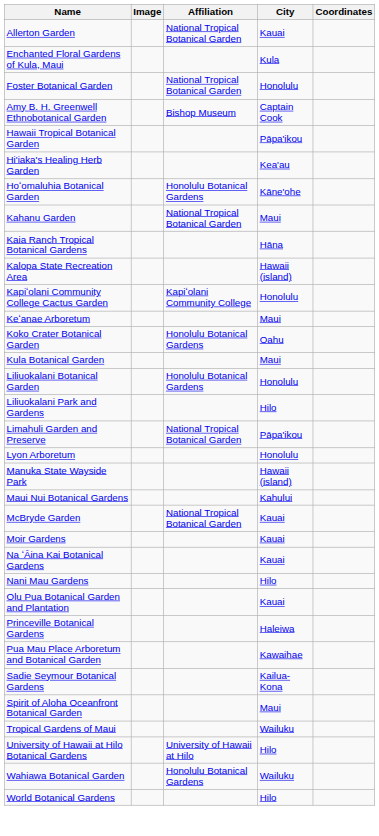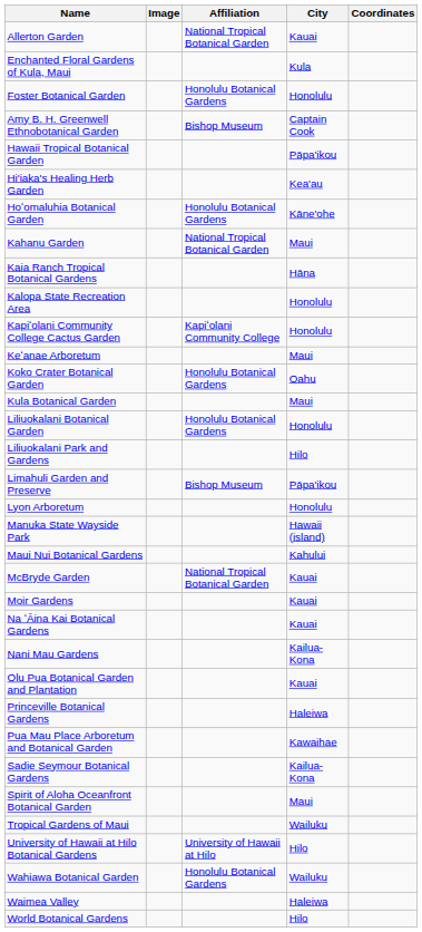 <table class="sortable wikitable">
 <tr>
 <th scope="col">Name</th>
 <th class=unsortable>Image</th>
 <th scope="col">Affiliation</th>
 <th scope="col">City</th>
 <th scope="col">Coordinates</th>
 </tr>
 <tr>
 <td><a href='#'>Allerton Garden</a></td>
 <td></td>
 <td><a href='#'>National Tropical Botanical Garden</a></td>
 <td><a href='#'>Kauai</a></td>
 <td></td>
 </tr>
 <tr>
 <td><a href='#'>Enchanted Floral Gardens of Kula, Maui</a></td>
 <td></td>
 <td></td>
 <td><a href='#'>Kula</a></td>
 <td></td>
 </tr>
 <tr>
 <td><a href='#'>Foster Botanical Garden</a></td>
 <td></td>
-<td><a href='#'>National Tropical Botanical Garden</a></td>
+<td><a href='#'>Honolulu Botanical Gardens</a></td>
 <td><a href='#'>Honolulu</a></td>
 <td></td>
 </tr>
 <tr>
 <td><a href='#'>Amy B. H. Greenwell Ethnobotanical Garden</a></td>
 <td></td>
 <td><a href='#'>Bishop Museum</a></td>
 <td><a href='#'>Captain Cook</a></td>
 <td></td>
 </tr>
 <tr>
 <td><a href='#'>Hawaii Tropical Botanical Garden</a></td>
 <td></td>
 <td></td>
 <td><a href='#'>Pāpa'ikou</a></td>
 <td></td>
 </tr>
 <tr>
 <td><a href='#'>Hi'iaka's Healing Herb Garden</a></td>
 <td></td>
 <td></td>
 <td><a href='#'>Kea'au</a></td>
 <td></td>
 </tr>
 <tr>
 <td><a href='#'>Hoʻomaluhia Botanical Garden</a></td>
 <td></td>
 <td><a href='#'>Honolulu Botanical Gardens</a></td>
 <td><a href='#'>Kāne'ohe</a></td>
 <td></td>
 </tr>
 <tr>
 <td><a href='#'>Kahanu Garden</a></td>
 <td></td>
 <td><a href='#'>National Tropical Botanical Garden</a></td>
 <td><a href='#'>Maui</a></td>
 <td></td>
 </tr>
 <tr>
 <td><a href='#'>Kaia Ranch Tropical Botanical Gardens</a></td>
 <td></td>
 <td></td>
 <td><a href='#'>Hāna</a></td>
 <td></td>
 </tr>
 <tr>
 <td><a href='#'>Kalopa State Recreation Area</a></td>
 <td></td>
 <td></td>
-<td><a href='#'>Hawaii (island)</a></td>
+<td><a href='#'>Honolulu</a></td>
 <td></td>
 </tr>
 <tr>
 <td><a href='#'>Kapiʻolani Community College Cactus Garden</a></td>
 <td></td>
 <td><a href='#'>Kapiʻolani Community College</a></td>
 <td><a href='#'>Honolulu</a></td>
 <td></td>
 </tr>
 <tr>
 <td><a href='#'>Keʻanae Arboretum</a></td>
 <td></td>
 <td></td>
 <td><a href='#'>Maui</a></td>
 <td></td>
 </tr>
 <tr>
 <td><a href='#'>Koko Crater Botanical Garden</a></td>
 <td></td>
 <td><a href='#'>Honolulu Botanical Gardens</a></td>
 <td><a href='#'>Oahu</a></td>
 <td></td>
 </tr>
 <tr>
 <td><a href='#'>Kula Botanical Garden</a></td>
 <td></td>
 <td></td>
 <td><a href='#'>Maui</a></td>
 <td></td>
 </tr>
 <tr>
 <td><a href='#'>Liliuokalani Botanical Garden</a></td>
 <td></td>
 <td><a href='#'>Honolulu Botanical Gardens</a></td>
 <td><a href='#'>Honolulu</a></td>
 <td></td>
 </tr>
 <tr>
 <td><a href='#'>Liliuokalani Park and Gardens</a></td>
 <td></td>
 <td></td>
 <td><a href='#'>Hilo</a></td>
 <td></td>
 </tr>
 <tr>
 <td><a href='#'>Limahuli Garden and Preserve</a></td>
 <td></td>
-<td><a href='#'>National Tropical Botanical Garden</a></td>
+<td><a href='#'>Bishop Museum</a></td>
 <td><a href='#'>Pāpa'ikou</a></td>
 <td></td>
 </tr>
 <tr>
 <td><a href='#'>Lyon Arboretum</a></td>
 <td></td>
 <td></td>
 <td><a href='#'>Honolulu</a></td>
 <td></td>
 </tr>
 <tr>
 <td><a href='#'>Manuka State Wayside Park</a></td>
 <td></td>
 <td></td>
 <td><a href='#'>Hawaii (island)</a></td>
 <td></td>
 </tr>
 <tr>
 <td><a href='#'>Maui Nui Botanical Gardens</a></td>
 <td></td>
 <td></td>
 <td><a href='#'>Kahului</a></td>
 <td></td>
 </tr>
 <tr>
 <td><a href='#'>McBryde Garden</a></td>
 <td></td>
 <td><a href='#'>National Tropical Botanical Garden</a></td>
 <td><a href='#'>Kauai</a></td>
 <td></td>
 </tr>
 <tr>
 <td><a href='#'>Moir Gardens</a></td>
 <td></td>
 <td></td>
 <td><a href='#'>Kauai</a></td>
 <td></td>
 </tr>
 <tr>
 <td><a href='#'>Na ʻĀina Kai Botanical Gardens</a></td>
 <td></td>
 <td></td>
 <td><a href='#'>Kauai</a></td>
 <td></td>
 </tr>
 <tr>
 <td><a href='#'>Nani Mau Gardens</a></td>
 <td></td>
 <td></td>
-<td><a href='#'>Hilo</a></td>
+<td><a href='#'>Kailua-Kona</a></td>
 <td></td>
 </tr>
 <tr>
 <td><a href='#'>Olu Pua Botanical Garden and Plantation</a></td>
 <td></td>
 <td></td>
 <td><a href='#'>Kauai</a></td>
 <td></td>
 </tr>
 <tr>
 <td><a href='#'>Princeville Botanical Gardens</a></td>
 <td></td>
 <td></td>
 <td><a href='#'>Haleiwa</a></td>
 <td></td>
 </tr>
 <tr>
 <td><a href='#'>Pua Mau Place Arboretum and Botanical Garden</a></td>
 <td></td>
 <td></td>
 <td><a href='#'>Kawaihae</a></td>
 <td></td>
 </tr>
 <tr>
 <td><a href='#'>Sadie Seymour Botanical Gardens</a></td>
 <td></td>
 <td></td>
 <td><a href='#'>Kailua-Kona</a></td>
 <td></td>
 </tr>
 <tr>
 <td><a href='#'>Spirit of Aloha Oceanfront Botanical Garden</a></td>
 <td></td>
 <td></td>
 <td><a href='#'>Maui</a></td>
 <td></td>
 </tr>
 <tr>
 <td><a href='#'>Tropical Gardens of Maui</a></td>
 <td></td>
 <td></td>
 <td><a href='#'>Wailuku</a></td>
 <td></td>
 </tr>
 <tr>
 <td><a href='#'>University of Hawaii at Hilo Botanical Gardens</a></td>
 <td></td>
 <td><a href='#'>University of Hawaii at Hilo</a></td>
 <td><a href='#'>Hilo</a></td>
 <td></td>
 </tr>
 <tr>
 <td><a href='#'>Wahiawa Botanical Garden</a></td>
 <td></td>
 <td><a href='#'>Honolulu Botanical Gardens</a></td>
 <td><a href='#'>Wailuku</a></td>
 <td></td>
 </tr>
 <tr>
+<td><a href='#'>Waimea Valley</a></td>
+<td></td>
+<td></td>
+<td><a href='#'>Haleiwa</a></td>
+<td></td>
+</tr>
+<tr>
 <td><a href='#'>World Botanical Gardens</a></td>
 <td></td>
 <td></td>
 <td><a href='#'>Hilo</a></td>
 <td></td>
 </tr>
 </table>
